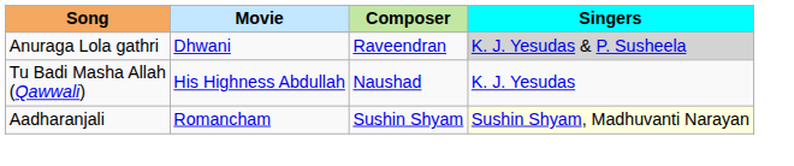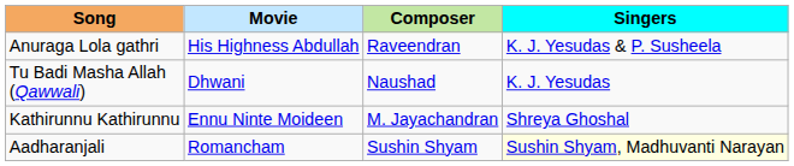 <table class="wikitable sortable">
 <tr>
 <th style="background:#f4a860">Song</th>
 <th style="background:#c2e7ff">Movie</th>
 <th style="background:#c2e7a3">Composer</th>
 <th style="background:#00ffff">Singers</th>
 </tr>
 <tr>
 <td>Anuraga Lola gathri</td>
-<td><a href='#'>Dhwani</a></td>
+<td><a href='#'>His Highness Abdullah</a></td>
 <td><a href='#'>Raveendran</a></td>
-<td style="background: lightgrey;"><a href='#'>K. J. Yesudas</a> & <a href='#'>P. Susheela</a></td>
+<td><a href='#'>K. J. Yesudas</a> & <a href='#'>P. Susheela</a></td>
 </tr>
 <tr>
 <td>Tu Badi Masha Allah<br>(<em><a href='#'>Qawwali</a></em>)</td>
-<td><a href='#'>His Highness Abdullah</a></td>
+<td><a href='#'>Dhwani</a></td>
 <td><a href='#'>Naushad</a></td>
 <td><a href='#'>K. J. Yesudas</a></td>
+</tr>
+<tr>
+<td>Kathirunnu Kathirunnu</td>
+<td><a href='#'>Ennu Ninte Moideen</a></td>
+<td><a href='#'>M. Jayachandran</a></td>
+<td><a href='#'>Shreya Ghoshal</a></td>
 </tr>
 <tr>
 <td>Aadharanjali</td>
 <td><a href='#'>Romancham</a></td>
 <td><a href='#'>Sushin Shyam</a></td>
 <td style="background: lightyellow;"><a href='#'>Sushin Shyam</a>, Madhuvanti Narayan</td>
 </tr>
 </table>
